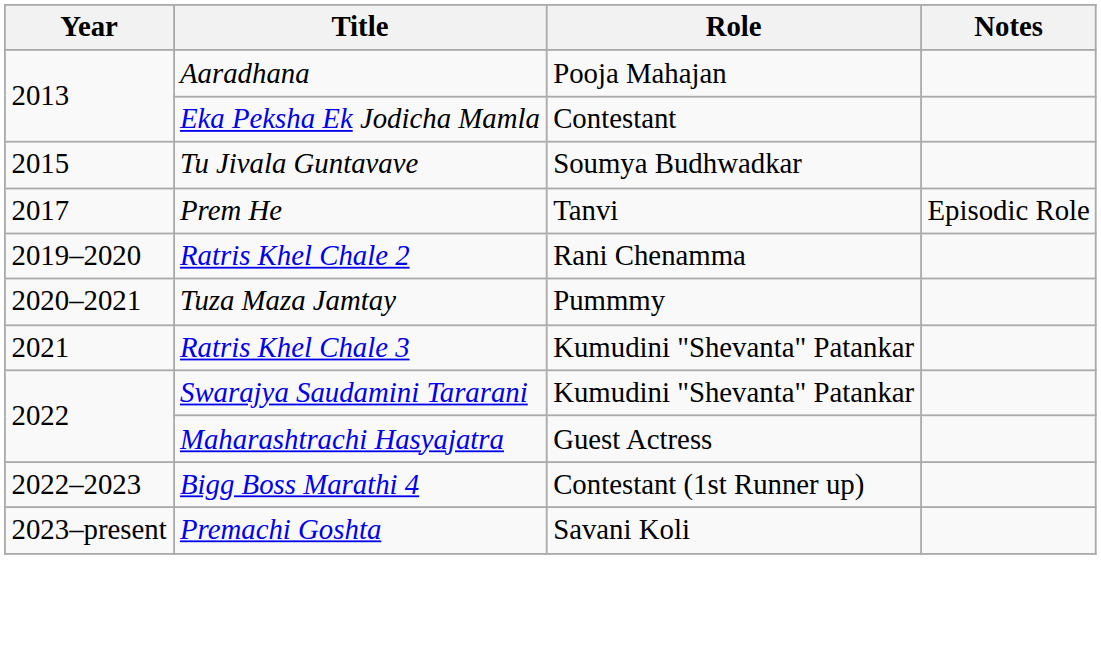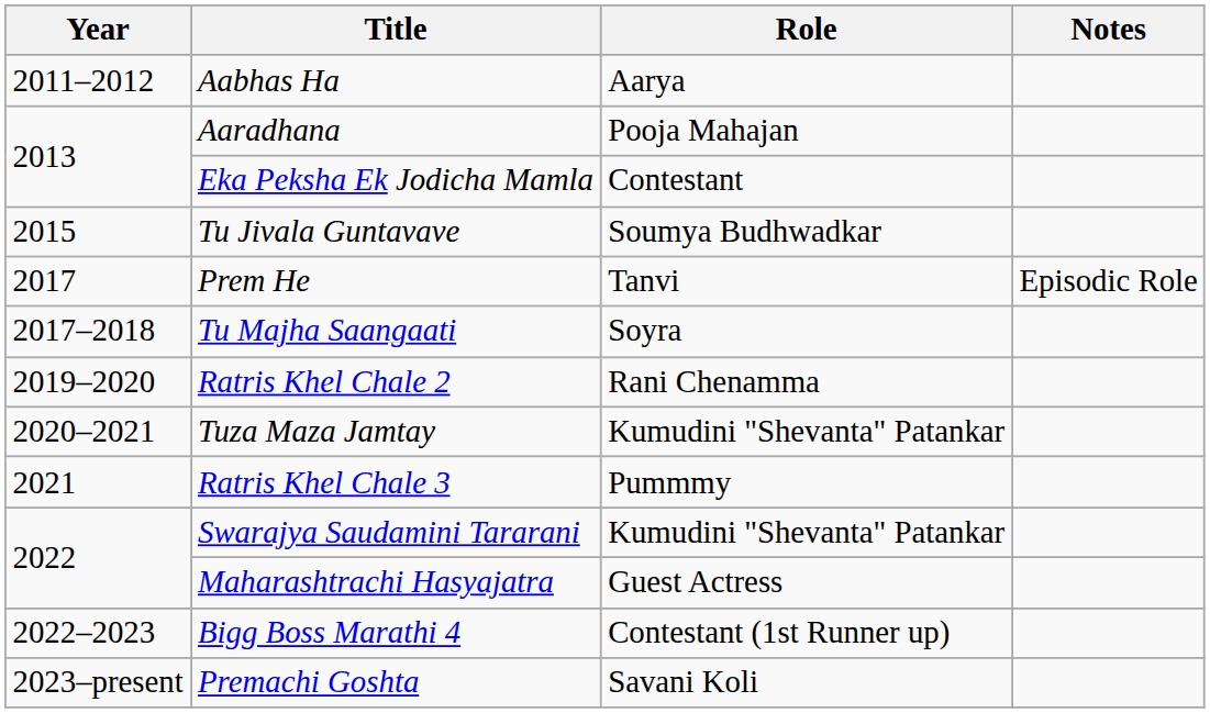 <table class="wikitable">
 <tr>
 <th>Year</th>
 <th>Title</th>
 <th>Role</th>
 <th>Notes</th>
+</tr>
+<tr>
+<td>2011–2012</td>
+<td><em>Aabhas Ha</em></td>
+<td>Aarya</td>
+<td></td>
 </tr>
 <tr>
 <td rowspan="2">2013</td>
 <td><em>Aaradhana</em></td>
 <td>Pooja Mahajan</td>
 <td></td>
 </tr>
 <tr>
 <td><em><a href='#'>Eka Peksha Ek</a> Jodicha Mamla</em></td>
 <td>Contestant</td>
 <td></td>
 </tr>
 <tr>
 <td>2015</td>
 <td><em>Tu Jivala Guntavave</em></td>
 <td>Soumya Budhwadkar</td>
 <td></td>
 </tr>
 <tr>
 <td>2017</td>
 <td><em>Prem He</em></td>
 <td>Tanvi</td>
 <td>Episodic Role</td>
 </tr>
 <tr>
+<td>2017–2018</td>
+<td><em><a href='#'>Tu Majha Saangaati</a></em></td>
+<td>Soyra</td>
+<td></td>
+</tr>
+<tr>
 <td>2019–2020</td>
 <td><em><a href='#'>Ratris Khel Chale 2</a></em></td>
 <td>Rani Chenamma</td>
 <td></td>
 </tr>
 <tr>
 <td>2020–2021</td>
 <td><em>Tuza Maza Jamtay</em></td>
-<td>Pummmy</td>
+<td>Kumudini "Shevanta" Patankar</td>
 <td></td>
 </tr>
 <tr>
 <td>2021</td>
 <td><em><a href='#'>Ratris Khel Chale 3</a></em></td>
-<td>Kumudini "Shevanta" Patankar</td>
+<td>Pummmy</td>
 <td></td>
 </tr>
 <tr>
 <td rowspan="2">2022</td>
 <td><em><a href='#'>Swarajya Saudamini Tararani</a></em></td>
 <td>Kumudini "Shevanta" Patankar</td>
 <td></td>
 </tr>
 <tr>
 <td><em><a href='#'>Maharashtrachi Hasyajatra</a></em></td>
 <td>Guest Actress</td>
 <td></td>
 </tr>
 <tr>
 <td>2022–2023</td>
 <td><em><a href='#'>Bigg Boss Marathi 4</a></em></td>
 <td>Contestant (1st Runner up)</td>
 <td></td>
 </tr>
 <tr>
 <td>2023–present</td>
 <td><em><a href='#'>Premachi Goshta</a></em></td>
 <td>Savani Koli</td>
 <td></td>
 </tr>
 </table>
